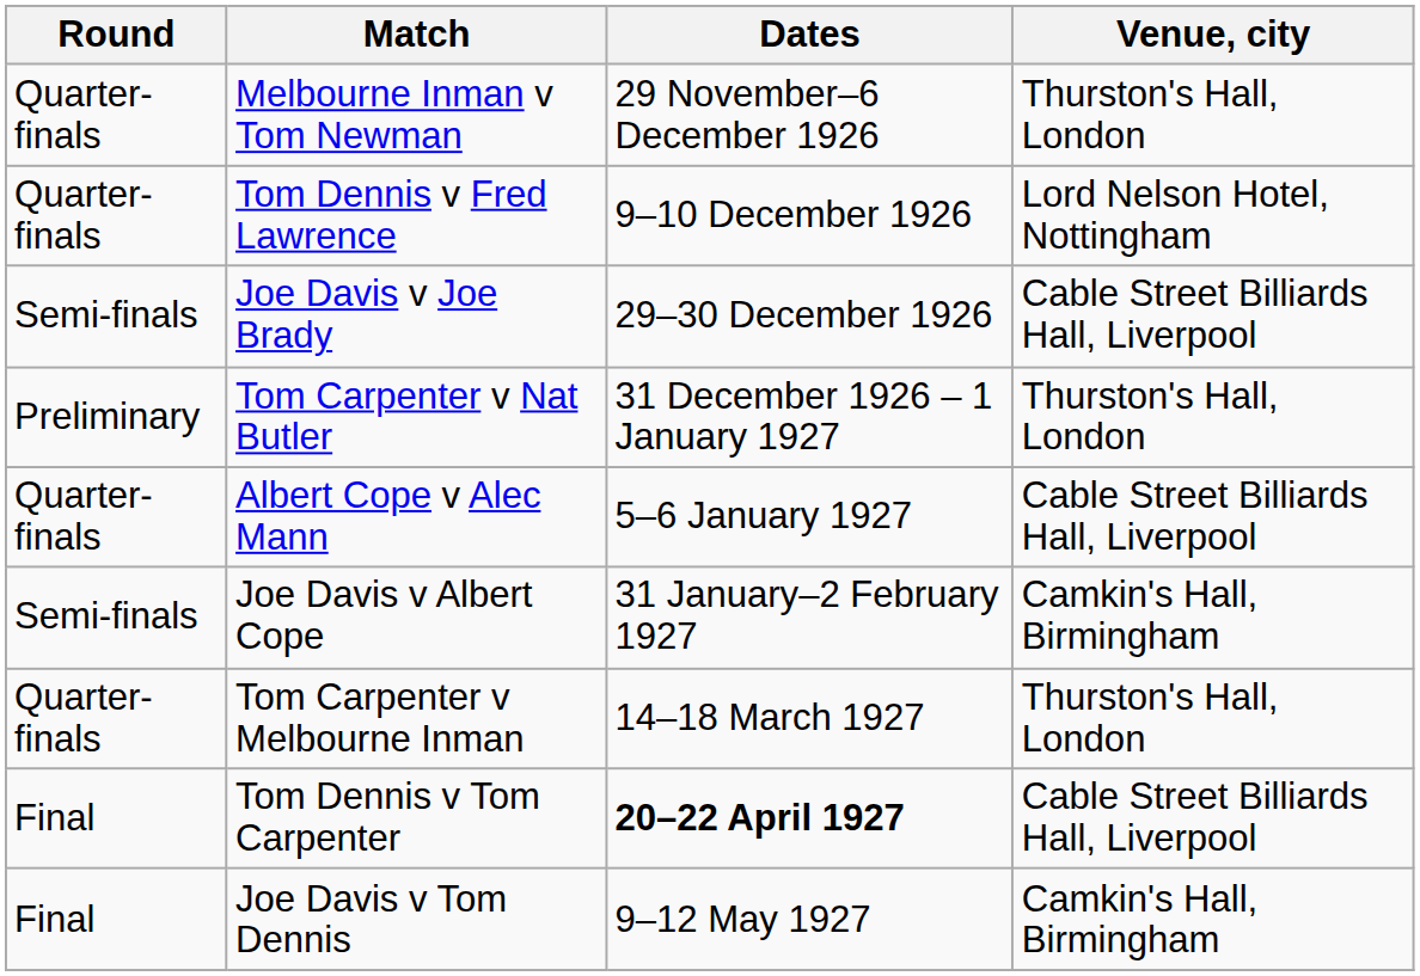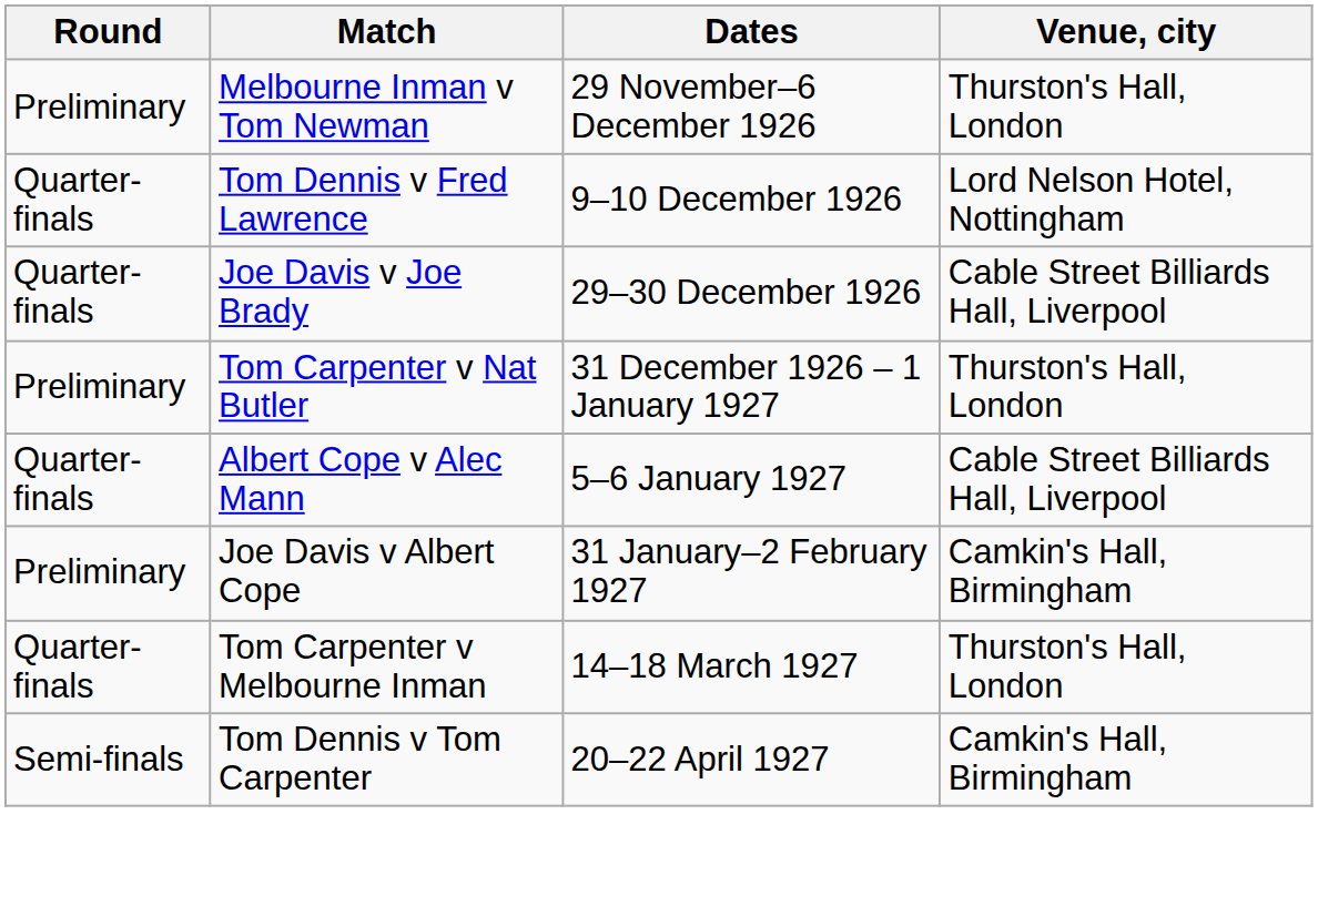 <table class="wikitable sortable">
 <tr>
 <th scope="col">Round</th>
 <th scope="col" class="unsortable">Match</th>
 <th scope="col">Dates</th>
 <th scope="col">Venue, city</th>
 </tr>
 <tr>
-<td data-sort-value="02">Quarter-finals</td>
+<td data-sort-value="01">Preliminary</td>
 <td><a href='#'>Melbourne Inman</a> v <a href='#'>Tom Newman</a></td>
 <td data-sort-value="19261112">29 November–6 December 1926</td>
 <td>Thurston's Hall, London</td>
 </tr>
 <tr>
 <td data-sort-value="02">Quarter-finals</td>
 <td><a href='#'>Tom Dennis</a> v <a href='#'>Fred Lawrence</a></td>
 <td data-sort-value="19261209">9–10 December 1926</td>
 <td>Lord Nelson Hotel, Nottingham</td>
 </tr>
 <tr>
-<td data-sort-value="03">Semi-finals</td>
+<td data-sort-value="02">Quarter-finals</td>
 <td><a href='#'>Joe Davis</a> v <a href='#'>Joe Brady</a></td>
 <td data-sort-value="19261229">29–30 December 1926</td>
 <td>Cable Street Billiards Hall, Liverpool</td>
 </tr>
 <tr>
 <td data-sort-value="01">Preliminary</td>
 <td><a href='#'>Tom Carpenter</a> v <a href='#'>Nat Butler</a></td>
 <td data-sort-value="19261231">31 December 1926 – 1 January 1927</td>
 <td>Thurston's Hall, London</td>
 </tr>
 <tr>
 <td data-sort-value="02">Quarter-finals</td>
 <td><a href='#'>Albert Cope</a> v <a href='#'>Alec Mann</a></td>
 <td data-sort-value="19270105">5–6 January 1927</td>
 <td>Cable Street Billiards Hall, Liverpool</td>
 </tr>
 <tr>
-<td data-sort-value="03">Semi-finals</td>
+<td data-sort-value="01">Preliminary</td>
 <td>Joe Davis v Albert Cope</td>
 <td data-sort-value="19270131">31 January–2 February 1927</td>
 <td>Camkin's Hall, Birmingham</td>
 </tr>
 <tr>
 <td data-sort-value="02">Quarter-finals</td>
 <td>Tom Carpenter v Melbourne Inman</td>
 <td data-sort-value="19270314">14–18 March 1927</td>
 <td>Thurston's Hall, London</td>
 </tr>
 <tr>
-<td data-sort-value="04">Final</td>
+<td data-sort-value="03">Semi-finals</td>
 <td>Tom Dennis v Tom Carpenter</td>
-<td data-sort-value="19270420"><strong>20–22 April 1927</strong></td>
-<td>Cable Street Billiards Hall, Liverpool</td>
-</tr>
-<tr>
-<td data-sort-value="04">Final</td>
-<td>Joe Davis v Tom Dennis</td>
-<td data-sort-value="19270509">9–12 May 1927</td>
+<td data-sort-value="19270420">20–22 April 1927</td>
 <td>Camkin's Hall, Birmingham</td>
 </tr>
 </table>
